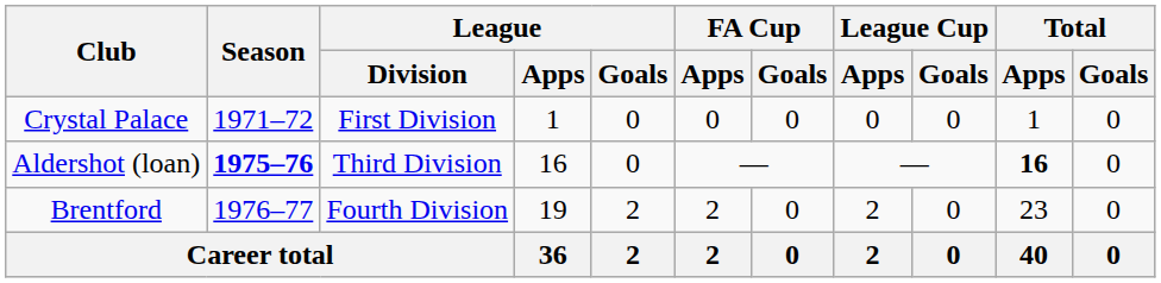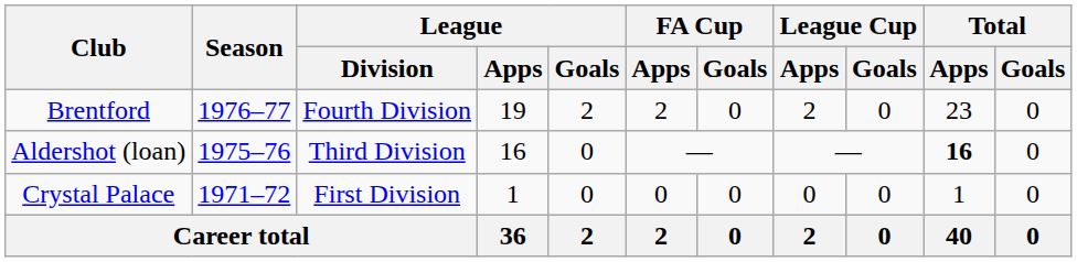 <table class="wikitable" style="text-align: center;">
 <tr>
 <th rowspan="2">Club</th>
 <th rowspan="2">Season</th>
 <th colspan="3">League</th>
 <th colspan="2">FA Cup</th>
 <th colspan="2">League Cup</th>
 <th colspan="2">Total</th>
 </tr>
 <tr>
 <th>Division</th>
 <th>Apps</th>
 <th>Goals</th>
 <th>Apps</th>
 <th>Goals</th>
 <th>Apps</th>
 <th>Goals</th>
 <th>Apps</th>
 <th>Goals</th>
 </tr>
 <tr>
+<td><a href='#'>Brentford</a></td>
+<td><a href='#'>1976–77</a></td>
+<td><a href='#'>Fourth Division</a></td>
+<td>19</td>
+<td>2</td>
+<td>2</td>
+<td>0</td>
+<td>2</td>
+<td>0</td>
+<td>23</td>
+<td>0</td>
+</tr>
+<tr>
+<td><a href='#'>Aldershot</a> (loan)</td>
+<td><a href='#'>1975–76</a></td>
+<td><a href='#'>Third Division</a></td>
+<td>16</td>
+<td>0</td>
+<td colspan="2">—</td>
+<td colspan="2">—</td>
+<td><strong>16</strong></td>
+<td>0</td>
+</tr>
+<tr>
 <td><a href='#'>Crystal Palace</a></td>
 <td><a href='#'>1971–72</a></td>
 <td><a href='#'>First Division</a></td>
 <td>1</td>
 <td>0</td>
 <td>0</td>
 <td>0</td>
 <td>0</td>
 <td>0</td>
 <td>1</td>
-<td>0</td>
-</tr>
-<tr>
-<td><a href='#'>Aldershot</a> (loan)</td>
-<td><strong><a href='#'>1975–76</a></strong></td>
-<td><a href='#'>Third Division</a></td>
-<td>16</td>
-<td>0</td>
-<td colspan="2">—</td>
-<td colspan="2">—</td>
-<td><strong>16</strong></td>
-<td>0</td>
-</tr>
-<tr>
-<td><a href='#'>Brentford</a></td>
-<td><a href='#'>1976–77</a></td>
-<td><a href='#'>Fourth Division</a></td>
-<td>19</td>
-<td>2</td>
-<td>2</td>
-<td>0</td>
-<td>2</td>
-<td>0</td>
-<td>23</td>
 <td>0</td>
 </tr>
 <tr>
 <th colspan="3">Career total</th>
 <th>36</th>
 <th>2</th>
 <th>2</th>
 <th>0</th>
 <th>2</th>
 <th>0</th>
 <th>40</th>
 <th>0</th>
 </tr>
 </table>
